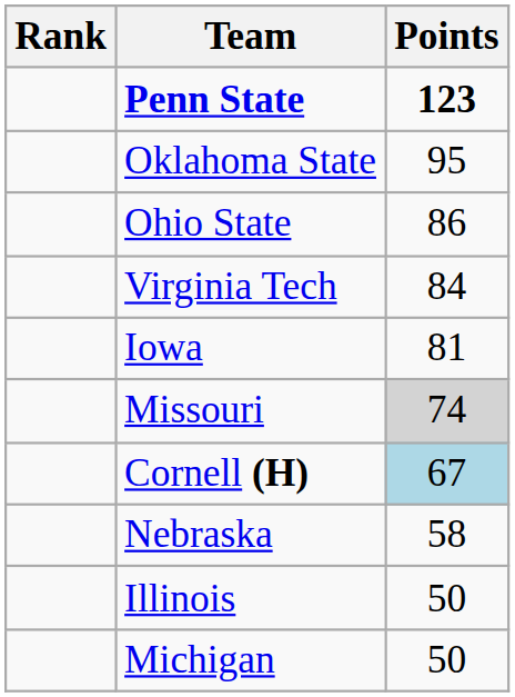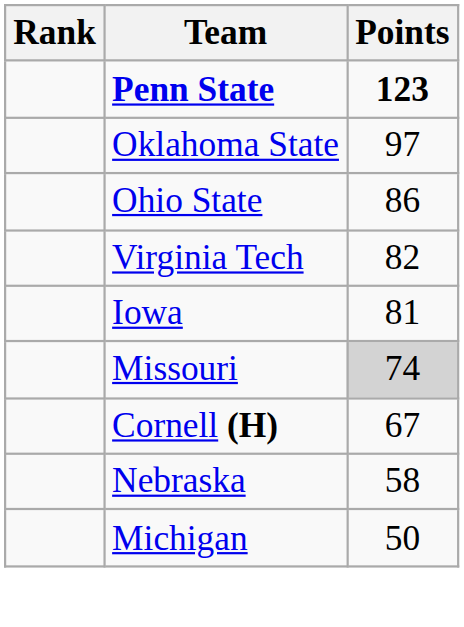 <table class="wikitable sortable" style="text-align:center">
 <tr>
 <th>Rank</th>
 <th>Team</th>
 <th>Points</th>
 </tr>
 <tr>
 <td></td>
 <td align="left"><strong><a href='#'>Penn State</a></strong></td>
 <td><strong>123</strong></td>
 </tr>
 <tr>
 <td></td>
 <td align="left"><a href='#'>Oklahoma State</a></td>
-<td>95</td>
+<td>97</td>
 </tr>
 <tr>
 <td></td>
 <td align="left"><a href='#'>Ohio State</a></td>
 <td>86</td>
 </tr>
 <tr>
 <td></td>
 <td align="left"><a href='#'>Virginia Tech</a></td>
-<td>84</td>
+<td>82</td>
 </tr>
 <tr>
 <td></td>
 <td align="left"><a href='#'>Iowa</a></td>
 <td>81</td>
 </tr>
 <tr>
 <td></td>
 <td align="left"><a href='#'>Missouri</a></td>
 <td style="background: lightgrey;">74</td>
 </tr>
 <tr>
 <td></td>
 <td align="left"><a href='#'>Cornell</a> <strong>(H)</strong></td>
-<td style="background: lightblue;">67</td>
+<td>67</td>
 </tr>
 <tr>
 <td></td>
 <td align="left"><a href='#'>Nebraska</a></td>
 <td>58</td>
 </tr>
 <tr>
 <td></td>
-<td align="left"><a href='#'>Illinois</a></td>
-<td>50</td>
-</tr>
-<tr>
-<td></td>
 <td align="left"><a href='#'>Michigan</a></td>
 <td>50</td>
 </tr>
 </table>
